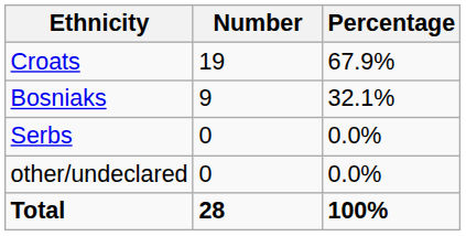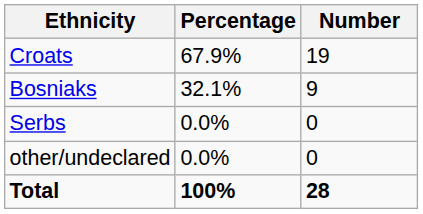 <table class="wikitable">
 <tr>
 <th width="100px">Ethnicity</th>
+<th width="80px">Percentage</th>
 <th width="80px">Number</th>
-<th width="80px">Percentage</th>
 </tr>
 <tr>
 <td><a href='#'>Croats</a></td>
+<td>67.9%</td>
 <td>19</td>
-<td>67.9%</td>
 </tr>
 <tr>
 <td><a href='#'>Bosniaks</a></td>
+<td>32.1%</td>
 <td>9</td>
-<td>32.1%</td>
 </tr>
 <tr>
 <td><a href='#'>Serbs</a></td>
+<td>0.0%</td>
 <td>0</td>
-<td>0.0%</td>
 </tr>
 <tr>
 <td>other/undeclared</td>
+<td>0.0%</td>
 <td>0</td>
-<td>0.0%</td>
 </tr>
 <tr>
 <td><strong>Total</strong></td>
+<td><strong>100%</strong></td>
 <td><strong>28</strong></td>
-<td><strong>100%</strong></td>
 </tr>
 </table>
